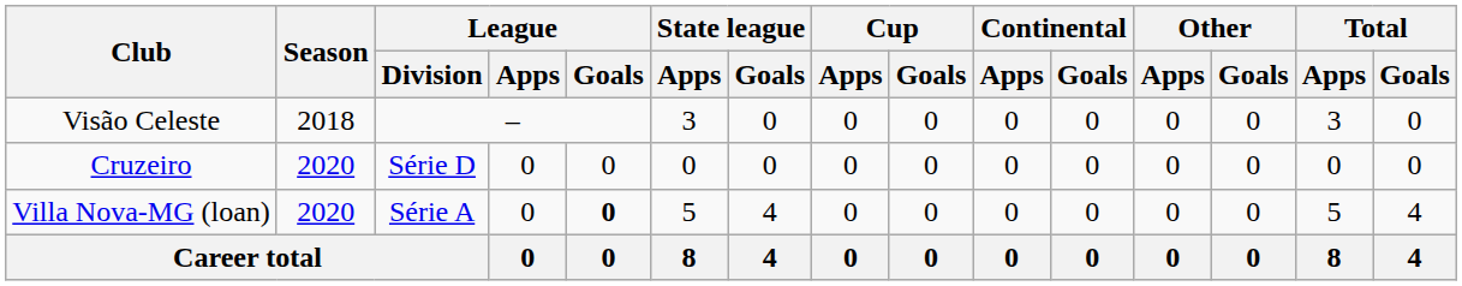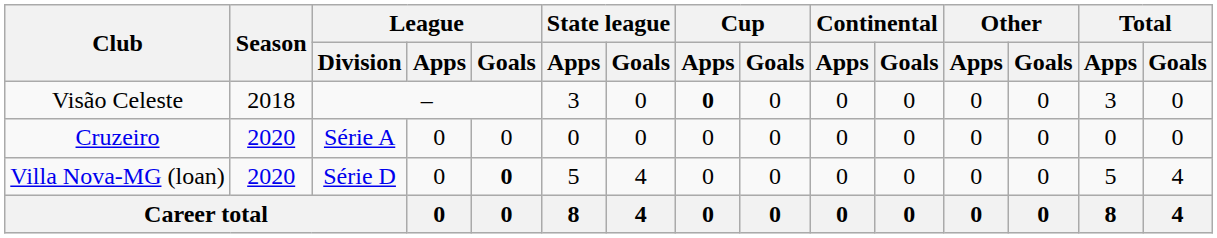 <table class="wikitable" style="text-align: center">
 <tr>
 <th rowspan="2">Club</th>
 <th rowspan="2">Season</th>
 <th colspan="3">League</th>
 <th colspan="2">State league</th>
 <th colspan="2">Cup</th>
 <th colspan="2">Continental</th>
 <th colspan="2">Other</th>
 <th colspan="2">Total</th>
 </tr>
 <tr>
 <th>Division</th>
 <th>Apps</th>
 <th>Goals</th>
 <th>Apps</th>
 <th>Goals</th>
 <th>Apps</th>
 <th>Goals</th>
 <th>Apps</th>
 <th>Goals</th>
 <th>Apps</th>
 <th>Goals</th>
 <th>Apps</th>
 <th>Goals</th>
 </tr>
 <tr>
 <td>Visão Celeste</td>
 <td>2018</td>
 <td colspan="3">–</td>
 <td>3</td>
 <td>0</td>
-<td>0</td>
+<td><strong>0</strong></td>
 <td>0</td>
 <td>0</td>
 <td>0</td>
 <td>0</td>
 <td>0</td>
 <td>3</td>
 <td>0</td>
 </tr>
 <tr>
 <td><a href='#'>Cruzeiro</a></td>
 <td><a href='#'>2020</a></td>
-<td><a href='#'>Série D</a></td>
+<td><a href='#'>Série A</a></td>
 <td>0</td>
 <td>0</td>
 <td>0</td>
 <td>0</td>
 <td>0</td>
 <td>0</td>
 <td>0</td>
 <td>0</td>
 <td>0</td>
 <td>0</td>
 <td>0</td>
 <td>0</td>
 </tr>
 <tr>
 <td><a href='#'>Villa Nova-MG</a> (loan)</td>
 <td><a href='#'>2020</a></td>
-<td><a href='#'>Série A</a></td>
+<td><a href='#'>Série D</a></td>
 <td>0</td>
 <td><strong>0</strong></td>
 <td>5</td>
 <td>4</td>
 <td>0</td>
 <td>0</td>
 <td>0</td>
 <td>0</td>
 <td>0</td>
 <td>0</td>
 <td>5</td>
 <td>4</td>
 </tr>
 <tr>
 <th colspan="3"><strong>Career total</strong></th>
 <th>0</th>
 <th>0</th>
 <th>8</th>
 <th>4</th>
 <th>0</th>
 <th>0</th>
 <th>0</th>
 <th>0</th>
 <th>0</th>
 <th>0</th>
 <th>8</th>
 <th>4</th>
 </tr>
 </table>
